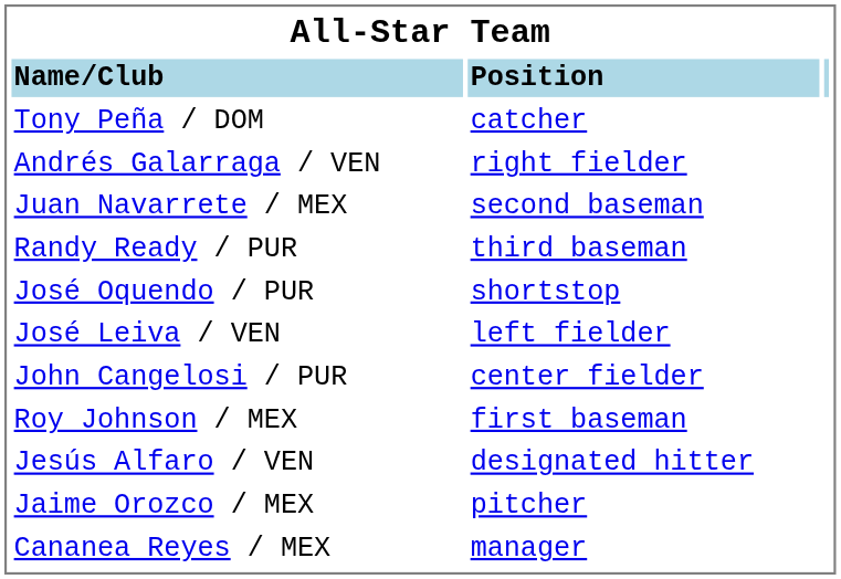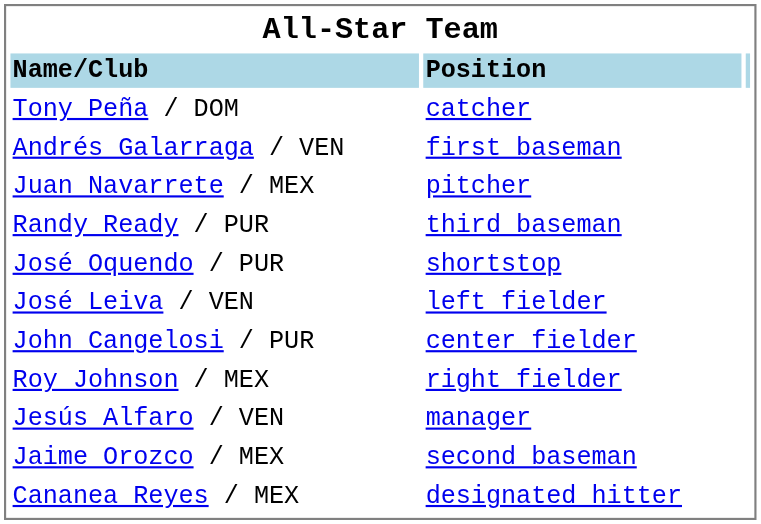 <table cellpadding="1"  style="width:350px; font-size:90%; border:1px solid gray;">
 <tr style="text-align:center; font-size:larger;">
 <td colspan=6><strong>All-Star Team</strong></td>
 </tr>
 <tr style="background:lightblue;">
 <td><strong>Name/Club</strong></td>
 <td><strong>Position</strong></td>
 <td></td>
 </tr>
 <tr>
 <td><a href='#'>Tony Peña</a> / DOM</td>
 <td><a href='#'>catcher</a></td>
 </tr>
 <tr>
 <td><a href='#'>Andrés Galarraga</a> / VEN</td>
-<td><a href='#'>right fielder</a></td>
+<td><a href='#'>first baseman</a></td>
 </tr>
 <tr>
 <td><a href='#'>Juan Navarrete</a> / MEX</td>
-<td><a href='#'>second baseman</a></td>
+<td><a href='#'>pitcher</a></td>
 </tr>
 <tr>
 <td><a href='#'>Randy Ready</a> / PUR</td>
 <td><a href='#'>third baseman</a></td>
 </tr>
 <tr>
 <td><a href='#'>José Oquendo</a> / PUR</td>
 <td><a href='#'>shortstop</a></td>
 </tr>
 <tr>
 <td><a href='#'>José Leiva</a> / VEN</td>
 <td><a href='#'>left fielder</a></td>
 </tr>
 <tr>
 <td><a href='#'>John Cangelosi</a> / PUR</td>
 <td><a href='#'>center fielder</a></td>
 </tr>
 <tr>
 <td><a href='#'>Roy Johnson</a> / MEX</td>
-<td><a href='#'>first baseman</a></td>
+<td><a href='#'>right fielder</a></td>
 </tr>
 <tr>
 <td><a href='#'>Jesús Alfaro</a> / VEN</td>
-<td><a href='#'>designated hitter</a></td>
+<td><a href='#'>manager</a></td>
 </tr>
 <tr>
 <td><a href='#'>Jaime Orozco</a> / MEX</td>
-<td><a href='#'>pitcher</a></td>
+<td><a href='#'>second baseman</a></td>
 </tr>
 <tr>
 <td><a href='#'>Cananea Reyes</a> / MEX</td>
-<td><a href='#'>manager</a></td>
+<td><a href='#'>designated hitter</a></td>
 </tr>
 </table>
